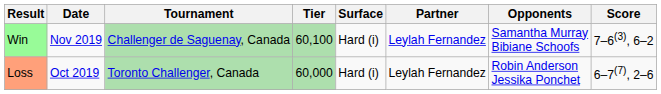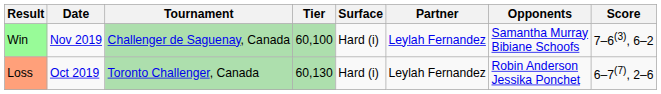 <table class="sortable wikitable">
 <tr>
 <th>Result</th>
 <th>Date</th>
 <th>Tournament</th>
 <th>Tier</th>
 <th>Surface</th>
 <th>Partner</th>
 <th>Opponents</th>
 <th class="unsortable">Score</th>
 </tr>
 <tr>
 <td bgcolor="98FB98">Win</td>
 <td><a href='#'>Nov 2019</a></td>
 <td style="background:#addfad;"><a href='#'>Challenger de Saguenay</a>, Canada</td>
 <td style="background:#addfad;">60,100</td>
 <td>Hard (i)</td>
 <td> <a href='#'>Leylah Fernandez</a></td>
 <td> <a href='#'>Samantha Murray</a><br> <a href='#'>Bibiane Schoofs</a></td>
 <td>7–6<sup>(3)</sup>, 6–2</td>
 </tr>
 <tr>
 <td bgcolor="ffa07a">Loss</td>
 <td><a href='#'>Oct 2019</a></td>
 <td style="background:#addfad;"><a href='#'>Toronto Challenger</a>, Canada</td>
-<td style="background:#addfad;">60,000</td>
+<td style="background:#addfad;">60,130</td>
 <td>Hard (i)</td>
 <td> Leylah Fernandez</td>
 <td> <a href='#'>Robin Anderson</a><br> <a href='#'>Jessika Ponchet</a></td>
 <td>6–7<sup>(7)</sup>, 2–6</td>
 </tr>
 </table>
